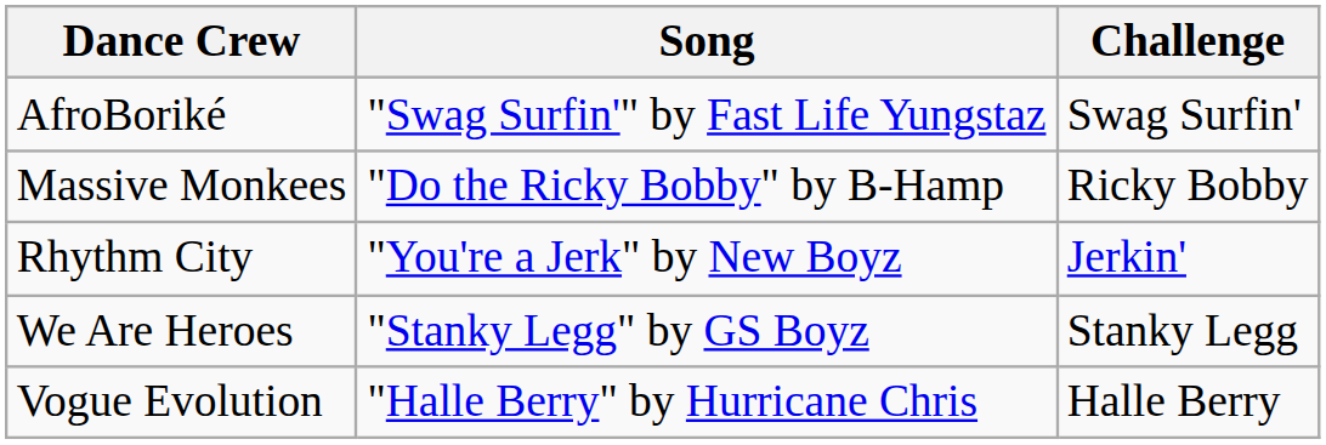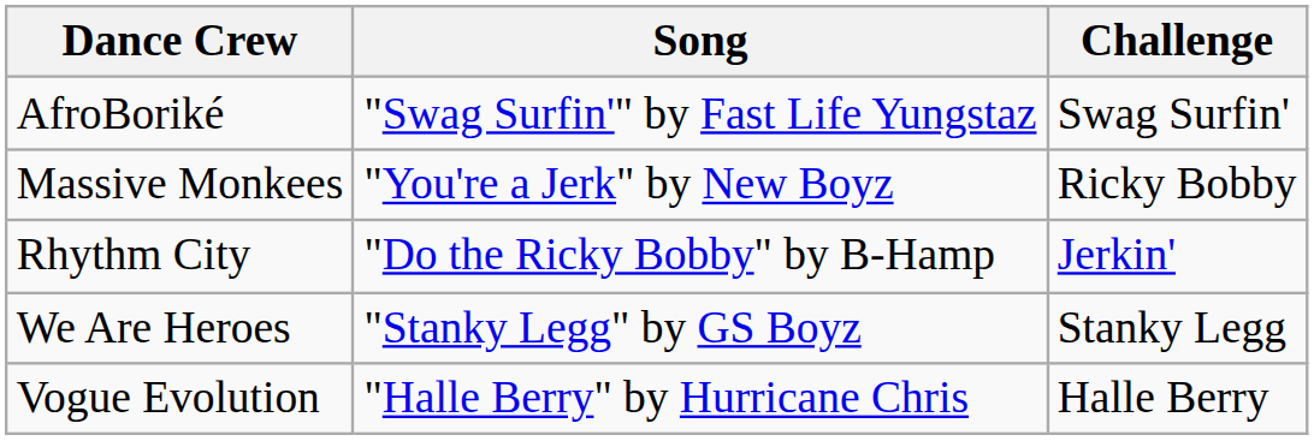 <table class="wikitable">
 <tr>
 <th>Dance Crew</th>
 <th>Song</th>
 <th>Challenge</th>
 </tr>
 <tr>
 <td>AfroBoriké</td>
 <td>"<a href='#'>Swag Surfin'</a>" by <a href='#'>Fast Life Yungstaz</a></td>
 <td>Swag Surfin'</td>
 </tr>
 <tr>
 <td>Massive Monkees</td>
-<td>"<a href='#'>Do the Ricky Bobby</a>" by B-Hamp</td>
+<td>"<a href='#'>You're a Jerk</a>" by <a href='#'>New Boyz</a></td>
 <td>Ricky Bobby</td>
 </tr>
 <tr>
 <td>Rhythm City</td>
-<td>"<a href='#'>You're a Jerk</a>" by <a href='#'>New Boyz</a></td>
+<td>"<a href='#'>Do the Ricky Bobby</a>" by B-Hamp</td>
 <td><a href='#'>Jerkin'</a></td>
 </tr>
 <tr>
 <td>We Are Heroes</td>
 <td>"<a href='#'>Stanky Legg</a>" by <a href='#'>GS Boyz</a></td>
 <td>Stanky Legg</td>
 </tr>
 <tr>
 <td>Vogue Evolution</td>
 <td>"<a href='#'>Halle Berry</a>" by <a href='#'>Hurricane Chris</a></td>
 <td>Halle Berry</td>
 </tr>
 </table>
